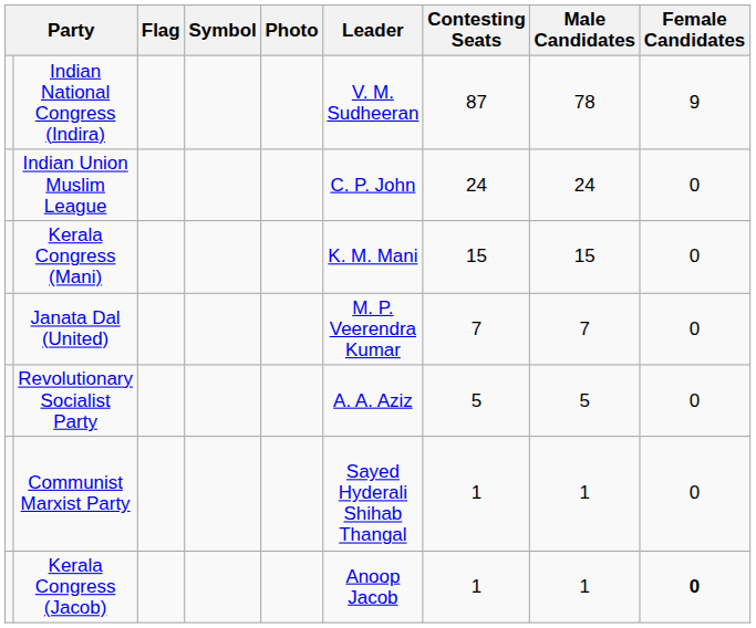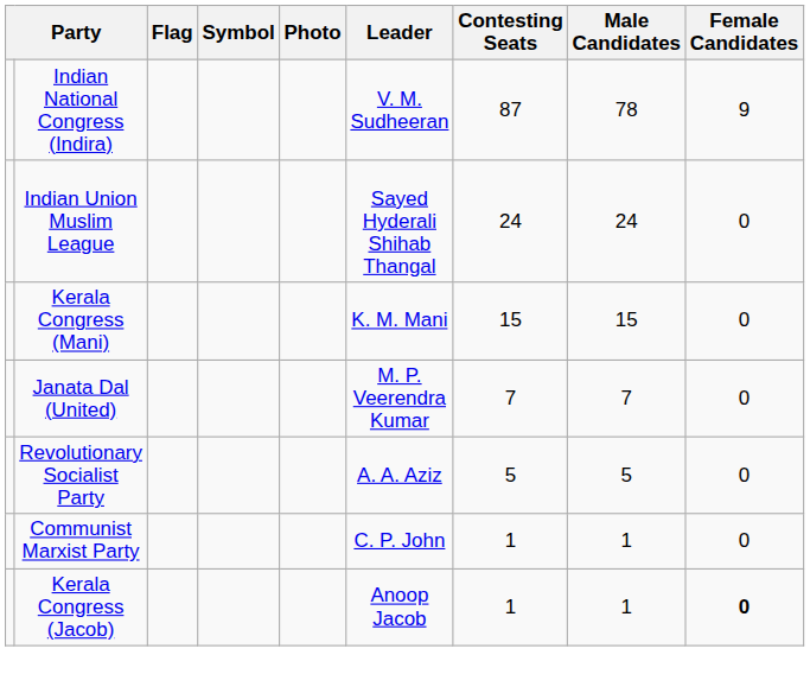 <table class="wikitable" width="40%" style="text-align:center">
 <tr>
 <th colspan="2">Party</th>
 <th>Flag</th>
 <th>Symbol</th>
 <th>Photo</th>
 <th>Leader</th>
 <th>Contesting Seats</th>
 <th>Male Candidates</th>
 <th>Female Candidates</th>
 </tr>
 <tr>
 <td></td>
 <td><a href='#'>Indian National Congress (Indira)</a></td>
 <td></td>
 <td></td>
 <td></td>
 <td><a href='#'>V. M. Sudheeran</a></td>
 <td>87</td>
 <td>78</td>
 <td>9</td>
 </tr>
 <tr>
 <td></td>
 <td><a href='#'>Indian Union Muslim League</a></td>
 <td></td>
 <td></td>
 <td></td>
-<td><a href='#'>C. P. John</a></td>
+<td><br><a href='#'>Sayed Hyderali Shihab Thangal</a></td>
 <td>24</td>
 <td>24</td>
 <td>0</td>
 </tr>
 <tr>
 <td></td>
 <td><a href='#'>Kerala Congress (Mani)</a></td>
 <td></td>
 <td></td>
 <td></td>
 <td><a href='#'>K. M. Mani</a></td>
 <td>15</td>
 <td>15</td>
 <td>0</td>
 </tr>
 <tr>
 <td></td>
 <td><a href='#'>Janata Dal (United)</a></td>
 <td></td>
 <td></td>
 <td></td>
 <td><a href='#'>M. P. Veerendra Kumar</a></td>
 <td>7</td>
 <td>7</td>
 <td>0</td>
 </tr>
 <tr>
 <td></td>
 <td><a href='#'>Revolutionary Socialist Party</a></td>
 <td></td>
 <td></td>
 <td></td>
 <td><a href='#'>A. A. Aziz</a></td>
 <td>5</td>
 <td>5</td>
 <td>0</td>
 </tr>
 <tr>
 <td></td>
 <td><a href='#'>Communist Marxist Party</a></td>
 <td></td>
 <td></td>
 <td></td>
-<td><br><a href='#'>Sayed Hyderali Shihab Thangal</a></td>
+<td><a href='#'>C. P. John</a></td>
 <td>1</td>
 <td>1</td>
 <td>0</td>
 </tr>
 <tr>
 <td></td>
 <td><a href='#'>Kerala Congress (Jacob)</a></td>
 <td></td>
 <td></td>
 <td></td>
 <td><a href='#'>Anoop Jacob</a></td>
 <td>1</td>
 <td>1</td>
 <td><strong>0</strong></td>
 </tr>
 </table>
